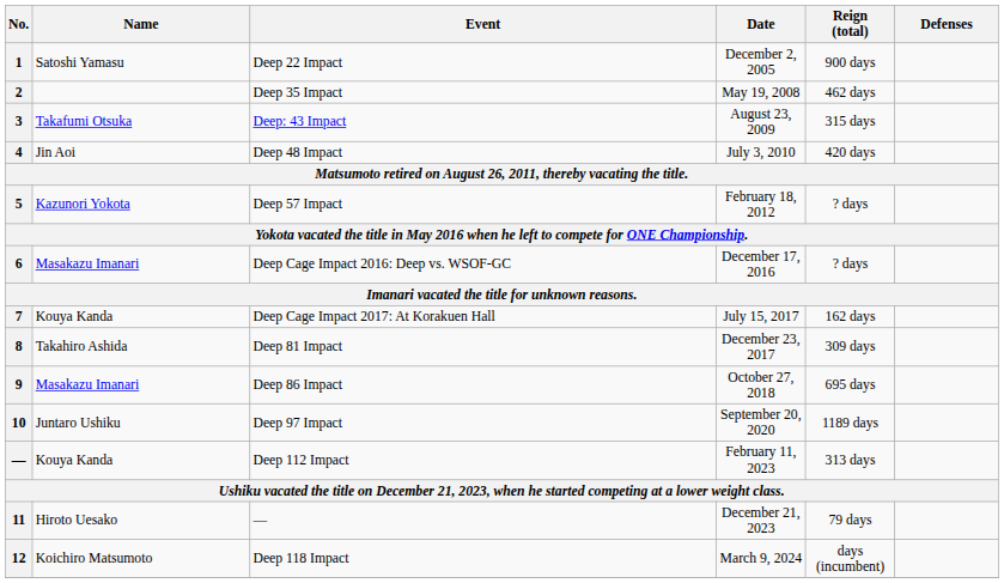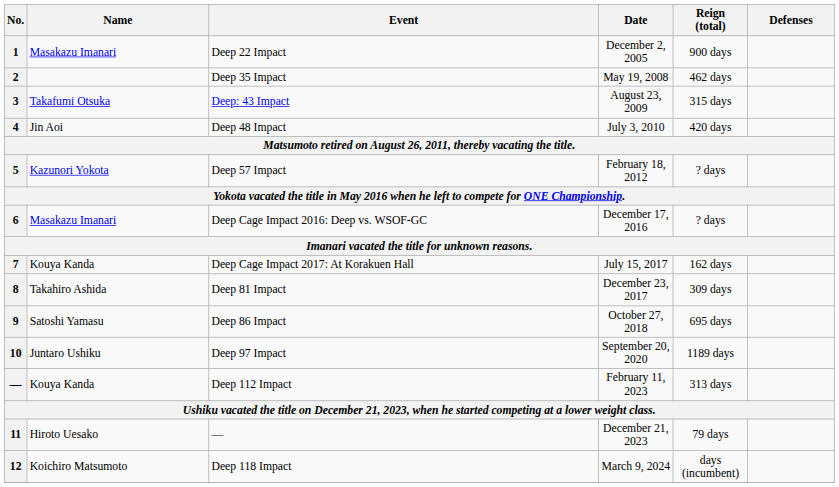 <table class="wikitable" style="width:90%;">
 <tr>
 <th style="width:2%;">No.</th>
 <th>Name</th>
 <th>Event</th>
 <th style="width:9%;">Date</th>
 <th style="width:9%;">Reign<br>(total)</th>
 <th>Defenses</th>
 </tr>
 <tr>
 <th>1</th>
-<td> Satoshi Yamasu</td>
+<td> <a href='#'>Masakazu Imanari</a><br></td>
 <td>Deep 22 Impact<br></td>
 <td align=center>December 2, 2005</td>
 <td align=center>900 days</td>
 <td><br></td>
 </tr>
 <tr>
 <th>2</th>
 <td></td>
 <td>Deep 35 Impact<br></td>
 <td align=center>May 19, 2008</td>
 <td align=center>462 days</td>
 <td></td>
 </tr>
 <tr>
 <th>3</th>
 <td> <a href='#'>Takafumi Otsuka</a></td>
 <td><a href='#'>Deep: 43 Impact</a><br></td>
 <td align=center>August 23, 2009</td>
 <td align=center>315 days</td>
 <td></td>
 </tr>
 <tr>
 <th>4</th>
 <td> Jin Aoi</td>
 <td>Deep 48 Impact<br></td>
 <td align=center>July 3, 2010</td>
 <td align=center>420 days</td>
 <td><br></td>
 </tr>
 <tr>
 <th colspan=6 align=center><em>Matsumoto retired on August 26, 2011, thereby vacating the title.</em></th>
 </tr>
 <tr>
 <th>5</th>
 <td> <a href='#'>Kazunori Yokota</a><br></td>
 <td>Deep 57 Impact<br></td>
 <td align=center>February 18, 2012</td>
 <td align=center>? days</td>
 <td><br></td>
 </tr>
 <tr>
 <th colspan=6 align=center><em>Yokota vacated the title in May 2016 when he left to compete for <a href='#'>ONE Championship</a>.</em></th>
 </tr>
 <tr>
 <th>6</th>
 <td> <a href='#'>Masakazu Imanari</a> <br></td>
 <td>Deep Cage Impact 2016: Deep vs. WSOF-GC<br></td>
 <td align=center>December 17, 2016</td>
 <td align=center>? days</td>
 <td></td>
 </tr>
 <tr>
 <th colspan=6 align=center><em>Imanari vacated the title for unknown reasons.</em></th>
 </tr>
 <tr>
 <th>7</th>
 <td> Kouya Kanda<br></td>
 <td>Deep Cage Impact 2017: At Korakuen Hall<br></td>
 <td align=center>July 15, 2017</td>
 <td align=center>162 days</td>
 <td></td>
 </tr>
 <tr>
 <th>8</th>
 <td> Takahiro Ashida</td>
 <td>Deep 81 Impact<br></td>
 <td align=center>December 23, 2017</td>
 <td align=center>309 days</td>
 <td></td>
 </tr>
 <tr>
 <th>9</th>
-<td> <a href='#'>Masakazu Imanari</a><br></td>
+<td> Satoshi Yamasu</td>
 <td>Deep 86 Impact<br></td>
 <td align=center>October 27, 2018</td>
 <td align=center>695 days</td>
 <td><br></td>
 </tr>
 <tr>
 <th>10</th>
 <td> Juntaro Ushiku</td>
 <td>Deep 97 Impact<br></td>
 <td align=center>September 20, 2020</td>
 <td align=center>1189 days</td>
 <td><br></td>
 </tr>
 <tr>
 <th>—</th>
 <td> Kouya Kanda<br></td>
 <td>Deep 112 Impact<br></td>
 <td align=center>February 11, 2023</td>
 <td align=center>313 days</td>
 <td></td>
 </tr>
 <tr>
 <th colspan=6 align=center><em>Ushiku vacated the title on December 21, 2023, when he started competing at a lower weight class.</em></th>
 </tr>
 <tr>
 <th>11</th>
 <td> Hiroto Uesako<br></td>
 <td>—</td>
 <td align=center>December 21, 2023</td>
 <td align=center>79 days</td>
 <td></td>
 </tr>
 <tr>
 <th>12</th>
 <td> Koichiro Matsumoto</td>
 <td>Deep 118 Impact<br></td>
 <td align=center>March 9, 2024</td>
 <td align=center> days<br>(incumbent)</td>
 <td></td>
 </tr>
 <tr>
 </tr>
 </table>
